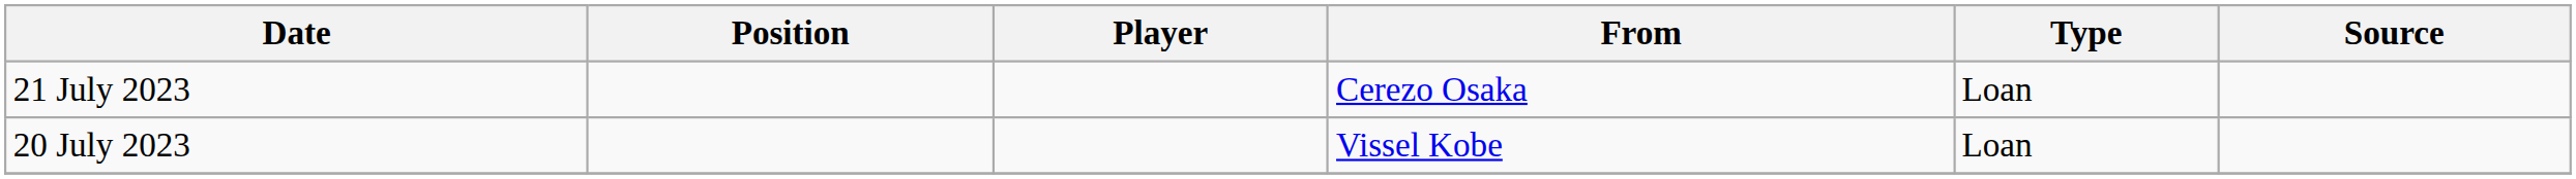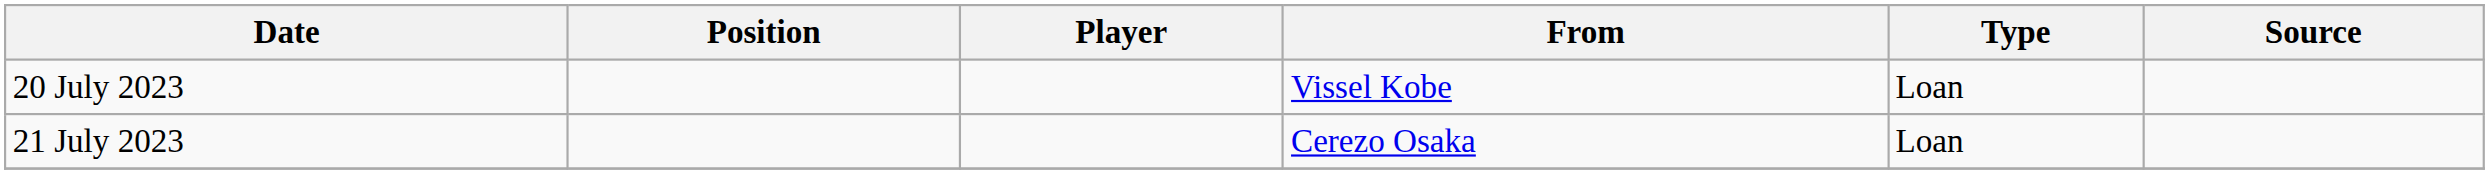 <table class="wikitable sortable" style="width:90%; text-align:center; font-size:95%; text-align:left;">
 <tr>
 <th>Date</th>
 <th>Position</th>
 <th>Player</th>
 <th>From</th>
 <th>Type</th>
 <th>Source</th>
 </tr>
 <tr>
+<td>20 July 2023</td>
+<td></td>
+<td></td>
+<td> <a href='#'>Vissel Kobe</a></td>
+<td>Loan</td>
+<td></td>
+</tr>
+<tr>
 <td>21 July 2023</td>
 <td></td>
 <td></td>
 <td> <a href='#'>Cerezo Osaka</a></td>
 <td>Loan</td>
 <td></td>
 </tr>
 <tr>
-<td>20 July 2023</td>
-<td></td>
-<td></td>
-<td> <a href='#'>Vissel Kobe</a></td>
-<td>Loan</td>
-<td></td>
-</tr>
-<tr>
 </tr>
 </table>
